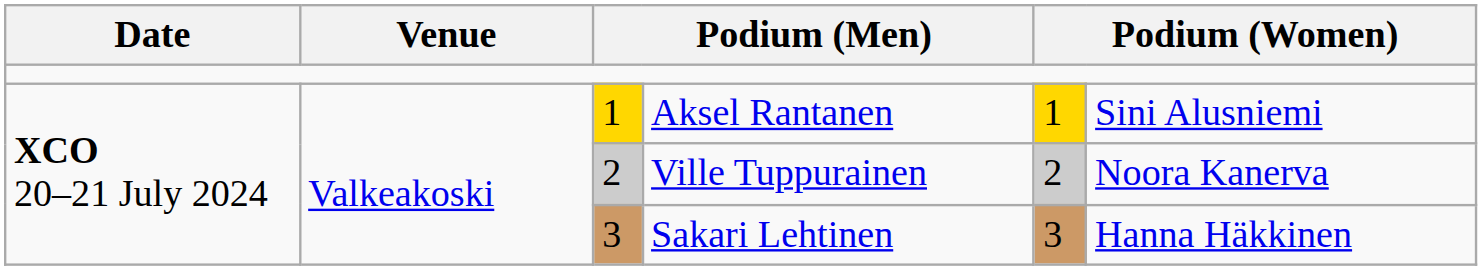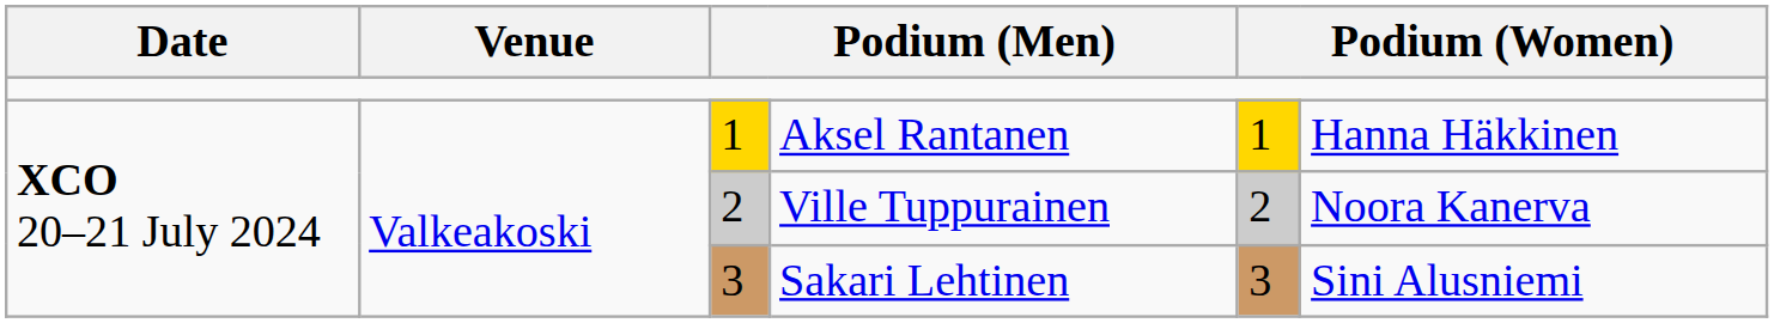 <table class="wikitable" width=70%>
 <tr>
 <th>Date</th>
 <th width=20%>Venue</th>
 <th colspan=2 width=30%>Podium (Men)</th>
 <th colspan=2 width=30%>Podium (Women)</th>
 </tr>
 <tr>
 <td colspan=6></td>
 </tr>
 <tr>
 <td rowspan=3><strong>XCO</strong> <br> 20–21 July 2024</td>
 <td rowspan=3><br><a href='#'>Valkeakoski</a></td>
 <td bgcolor=FFD700>1</td>
 <td><a href='#'>Aksel Rantanen</a></td>
 <td bgcolor=FFD700>1</td>
-<td><a href='#'>Sini Alusniemi</a></td>
+<td><a href='#'>Hanna Häkkinen</a></td>
 </tr>
 <tr>
 <td bgcolor=CCCCCC>2</td>
 <td><a href='#'>Ville Tuppurainen</a></td>
 <td bgcolor=CCCCCC>2</td>
 <td><a href='#'>Noora Kanerva</a></td>
 </tr>
 <tr>
 <td bgcolor=CC9966>3</td>
 <td><a href='#'>Sakari Lehtinen</a></td>
 <td bgcolor=CC9966>3</td>
-<td><a href='#'>Hanna Häkkinen</a></td>
+<td><a href='#'>Sini Alusniemi</a></td>
 </tr>
 </table>
